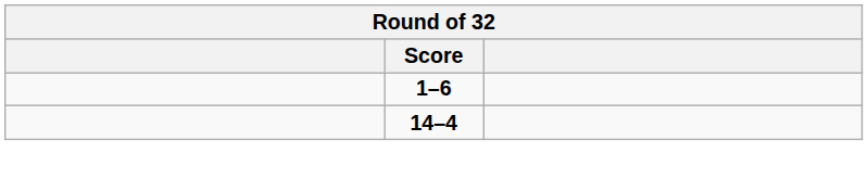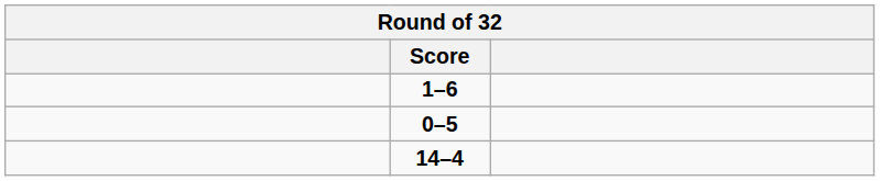 <table class="wikitable" style="text-align: center; font-size:90% ">
 <tr>
 <th colspan=3>Round of 32</th>
 </tr>
 <tr>
 <th align="right" width="250"></th>
 <th width="60">Score</th>
 <th align="left" width="250"></th>
 </tr>
 <tr>
 <td align=left></td>
 <td align=center><strong>1–6</strong></td>
 <td align=left><strong></strong></td>
 </tr>
 <tr>
+<td align=left></td>
+<td align=center><strong>0–5</strong></td>
+<td align=left><strong></strong></td>
+</tr>
+<tr>
 <td align=left><strong></strong></td>
 <td align=center><strong>14–4</strong></td>
 <td align=left></td>
 </tr>
 </table>
